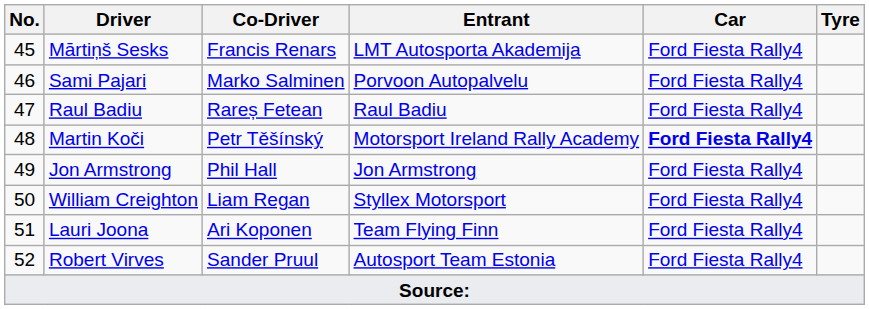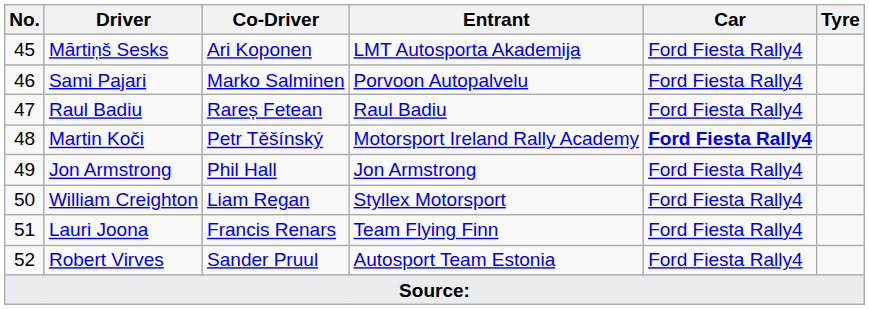 <table class="wikitable" style="font-size: 85%;">
 <tr>
 <th>No.</th>
 <th>Driver</th>
 <th>Co-Driver</th>
 <th>Entrant</th>
 <th>Car</th>
 <th>Tyre</th>
 </tr>
 <tr>
 <td align="center">45</td>
 <td> <a href='#'>Mārtiņš Sesks</a></td>
-<td> <a href='#'>Francis Renars</a></td>
+<td> <a href='#'>Ari Koponen</a></td>
 <td> <a href='#'>LMT Autosporta Akademija</a></td>
 <td><a href='#'>Ford Fiesta Rally4</a></td>
 <td align="center"></td>
 </tr>
 <tr>
 <td align="center">46</td>
 <td> <a href='#'>Sami Pajari</a></td>
 <td> <a href='#'>Marko Salminen</a></td>
 <td> <a href='#'>Porvoon Autopalvelu</a></td>
 <td><a href='#'>Ford Fiesta Rally4</a></td>
 <td align="center"></td>
 </tr>
 <tr>
 <td align="center">47</td>
 <td> <a href='#'>Raul Badiu</a></td>
 <td> <a href='#'>Rareș Fetean</a></td>
 <td> <a href='#'>Raul Badiu</a></td>
 <td><a href='#'>Ford Fiesta Rally4</a></td>
 <td align="center"></td>
 </tr>
 <tr>
 <td align="center">48</td>
 <td> <a href='#'>Martin Koči</a></td>
 <td> <a href='#'>Petr Těšínský</a></td>
 <td> <a href='#'>Motorsport Ireland Rally Academy</a></td>
 <td><strong><a href='#'>Ford Fiesta Rally4</a></strong></td>
 <td align="center"></td>
 </tr>
 <tr>
 <td align="center">49</td>
 <td> <a href='#'>Jon Armstrong</a></td>
 <td> <a href='#'>Phil Hall</a></td>
 <td> <a href='#'>Jon Armstrong</a></td>
 <td><a href='#'>Ford Fiesta Rally4</a></td>
 <td align="center"></td>
 </tr>
 <tr>
 <td align="center">50</td>
 <td> <a href='#'>William Creighton</a></td>
 <td> <a href='#'>Liam Regan</a></td>
 <td> <a href='#'>Styllex Motorsport</a></td>
 <td><a href='#'>Ford Fiesta Rally4</a></td>
 <td align="center"></td>
 </tr>
 <tr>
 <td align="center">51</td>
 <td> <a href='#'>Lauri Joona</a></td>
-<td> <a href='#'>Ari Koponen</a></td>
+<td> <a href='#'>Francis Renars</a></td>
 <td> <a href='#'>Team Flying Finn</a></td>
 <td><a href='#'>Ford Fiesta Rally4</a></td>
 <td align="center"></td>
 </tr>
 <tr>
 <td align="center">52</td>
 <td> <a href='#'>Robert Virves</a></td>
 <td> <a href='#'>Sander Pruul</a></td>
 <td> <a href='#'>Autosport Team Estonia</a></td>
 <td><a href='#'>Ford Fiesta Rally4</a></td>
 <td align="center"></td>
 </tr>
 <tr>
 <td colspan="6" style="background-color:#EAECF0;text-align:center"><strong>Source:</strong></td>
 </tr>
 </table>
